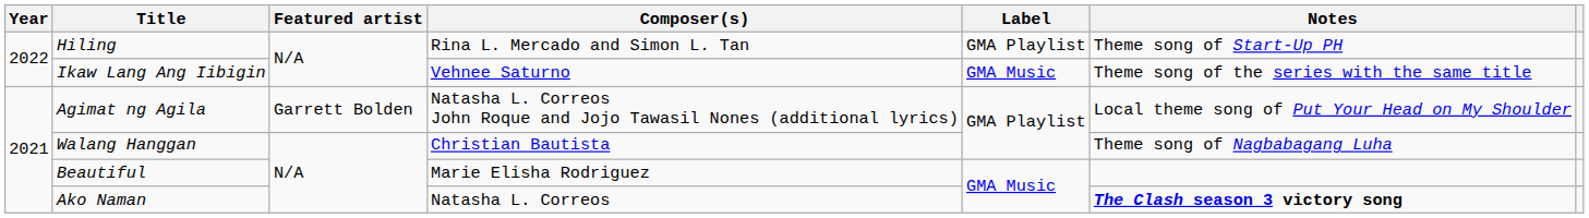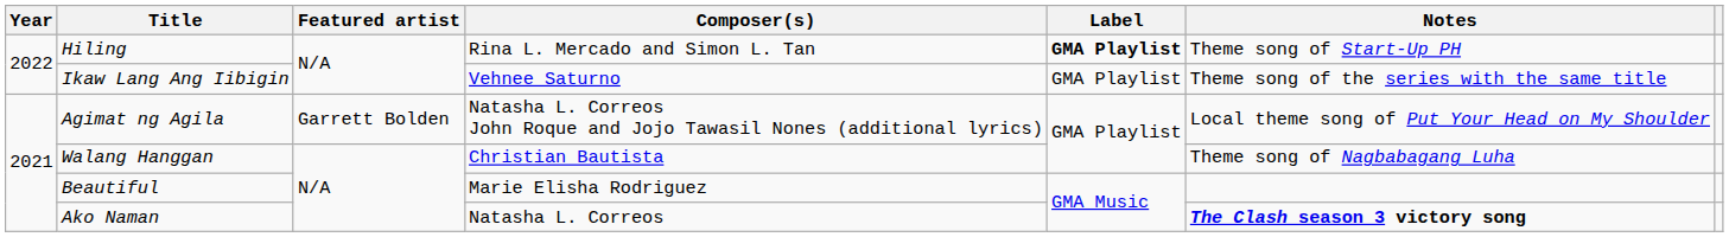 <table class="wikitable">
 <tr>
 <th>Year</th>
 <th>Title</th>
 <th>Featured artist</th>
 <th>Composer(s)</th>
 <th>Label</th>
 <th>Notes</th>
 <th></th>
 </tr>
 <tr>
 <td rowspan="2">2022</td>
 <td><em>Hiling</em></td>
 <td rowspan="2">N/A</td>
 <td>Rina L. Mercado and Simon L. Tan</td>
-<td>GMA Playlist</td>
+<td><strong>GMA Playlist</strong></td>
 <td>Theme song of <em><a href='#'>Start-Up PH</a></em></td>
 <td></td>
 </tr>
 <tr>
 <td><em>Ikaw Lang Ang Iibigin</em></td>
 <td><a href='#'>Vehnee Saturno</a></td>
-<td><a href='#'>GMA Music</a></td>
+<td>GMA Playlist</td>
 <td>Theme song of the <a href='#'>series with the same title</a></td>
 <td></td>
 </tr>
 <tr>
 <td rowspan="4">2021</td>
 <td><em>Agimat ng Agila</em></td>
 <td>Garrett Bolden</td>
 <td>Natasha L. Correos<br>John Roque and Jojo Tawasil Nones (additional lyrics)</td>
 <td rowspan="2">GMA Playlist</td>
 <td>Local theme song of <a href='#'><em>Put Your Head on My Shoulder</em></a></td>
 <td></td>
 </tr>
 <tr>
 <td><em>Walang Hanggan</em></td>
 <td rowspan="3">N/A</td>
 <td><a href='#'>Christian Bautista</a></td>
 <td>Theme song of <a href='#'><em>Nagbabagang Luha</em></a></td>
 <td></td>
 </tr>
 <tr>
 <td><em>Beautiful</em></td>
 <td>Marie Elisha Rodriguez</td>
 <td rowspan="2"><a href='#'>GMA Music</a></td>
 <td></td>
 <td></td>
 </tr>
 <tr>
 <td><em>Ako Naman</em></td>
 <td>Natasha L. Correos</td>
 <td><strong><a href='#'><em>The Clash</em> season 3</a> victory song</strong></td>
 <td></td>
 </tr>
 </table>
